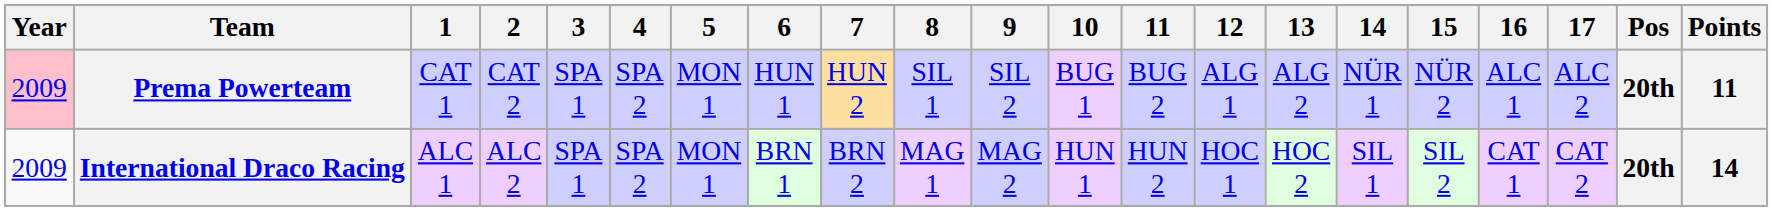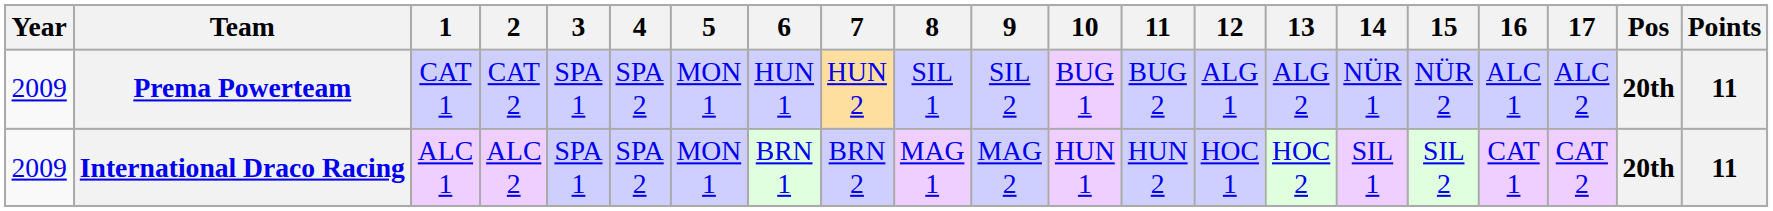 <table class="wikitable" style="text-align:center; font-size:85%">
 <tr>
 <th>Year</th>
 <th>Team</th>
 <th>1</th>
 <th>2</th>
 <th>3</th>
 <th>4</th>
 <th>5</th>
 <th>6</th>
 <th>7</th>
 <th>8</th>
 <th>9</th>
 <th>10</th>
 <th>11</th>
 <th>12</th>
 <th>13</th>
 <th>14</th>
 <th>15</th>
 <th>16</th>
 <th>17</th>
 <th>Pos</th>
 <th>Points</th>
 </tr>
 <tr>
-<td style="background: pink;"><a href='#'>2009</a></td>
+<td><a href='#'>2009</a></td>
 <th nowrap><a href='#'>Prema Powerteam</a></th>
 <td style="background:#CFCFFF;"><a href='#'>CAT<br>1</a><br></td>
 <td style="background:#CFCFFF;"><a href='#'>CAT<br>2</a><br></td>
 <td style="background:#CFCFFF;"><a href='#'>SPA<br>1</a><br></td>
 <td style="background:#CFCFFF;"><a href='#'>SPA<br>2</a><br></td>
 <td style="background:#CFCFFF;"><a href='#'>MON<br>1</a><br></td>
 <td style="background:#CFCFFF;"><a href='#'>HUN<br>1</a><br></td>
 <td style="background:#FFDF9F;"><a href='#'>HUN<br>2</a><br></td>
 <td style="background:#CFCFFF;"><a href='#'>SIL<br>1</a><br></td>
 <td style="background:#CFCFFF;"><a href='#'>SIL<br>2</a><br></td>
 <td style="background:#EFCFFF;"><a href='#'>BUG<br>1</a><br></td>
 <td style="background:#CFCFFF;"><a href='#'>BUG<br>2</a><br></td>
 <td style="background:#CFCFFF;"><a href='#'>ALG<br>1</a><br></td>
 <td style="background:#CFCFFF;"><a href='#'>ALG<br>2</a> <br></td>
 <td style="background:#CFCFFF;"><a href='#'>NÜR<br>1</a><br></td>
 <td style="background:#CFCFFF;"><a href='#'>NÜR<br>2</a><br></td>
 <td style="background:#CFCFFF;"><a href='#'>ALC<br>1</a><br></td>
 <td style="background:#CFCFFF;"><a href='#'>ALC<br>2</a><br></td>
 <th>20th</th>
 <th>11</th>
 </tr>
 <tr>
 <td><a href='#'>2009</a></td>
 <th nowrap><a href='#'>International Draco Racing</a></th>
 <td style="background:#EFCFFF;"><a href='#'>ALC<br>1</a><br></td>
 <td style="background:#EFCFFF;"><a href='#'>ALC<br>2</a><br></td>
 <td style="background:#CFCFFF;"><a href='#'>SPA<br>1</a><br></td>
 <td style="background:#CFCFFF;"><a href='#'>SPA<br>2</a><br></td>
 <td style="background:#CFCFFF;"><a href='#'>MON<br>1</a><br></td>
 <td style="background:#DFFFDF;"><a href='#'>BRN<br>1</a><br></td>
 <td style="background:#CFCFFF;"><a href='#'>BRN<br>2</a><br></td>
 <td style="background:#EFCFFF;"><a href='#'>MAG<br>1</a><br></td>
 <td style="background:#CFCFFF;"><a href='#'>MAG<br>2</a><br></td>
 <td style="background:#EFCFFF;"><a href='#'>HUN<br>1</a><br></td>
 <td style="background:#CFCFFF;"><a href='#'>HUN<br>2</a><br></td>
 <td style="background:#CFCFFF;"><a href='#'>HOC<br>1</a><br></td>
 <td style="background:#DFFFDF;"><a href='#'>HOC<br>2</a><br></td>
 <td style="background:#EFCFFF;"><a href='#'>SIL<br>1</a><br></td>
 <td style="background:#DFFFDF;"><a href='#'>SIL<br>2</a><br></td>
 <td style="background:#EFCFFF;"><a href='#'>CAT<br>1</a><br></td>
 <td style="background:#EFCFFF;"><a href='#'>CAT<br>2</a><br></td>
 <th>20th</th>
-<th>14</th>
+<th>11</th>
 </tr>
 </table>
